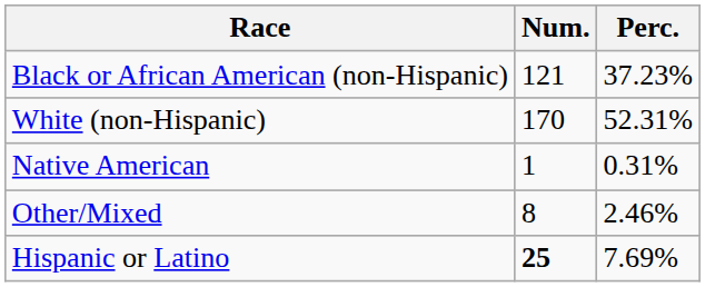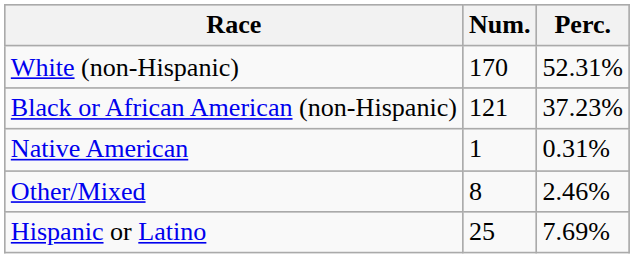 <table class="wikitable">
 <tr>
 <th>Race</th>
 <th>Num.</th>
 <th>Perc.</th>
 </tr>
 <tr>
+<td><a href='#'>White</a> (non-Hispanic)</td>
+<td>170</td>
+<td>52.31%</td>
+</tr>
+<tr>
 <td><a href='#'>Black or African American</a> (non-Hispanic)</td>
 <td>121</td>
 <td>37.23%</td>
-</tr>
-<tr>
-<td><a href='#'>White</a> (non-Hispanic)</td>
-<td>170</td>
-<td>52.31%</td>
 </tr>
 <tr>
 <td><a href='#'>Native American</a></td>
 <td>1</td>
 <td>0.31%</td>
 </tr>
 <tr>
 <td><a href='#'>Other/Mixed</a></td>
 <td>8</td>
 <td>2.46%</td>
 </tr>
 <tr>
 <td><a href='#'>Hispanic</a> or <a href='#'>Latino</a></td>
-<td><strong>25</strong></td>
+<td>25</td>
 <td>7.69%</td>
 </tr>
 </table>
